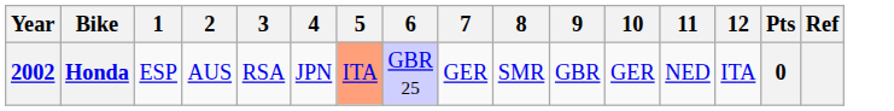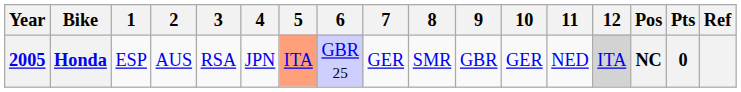 <table class="wikitable" style="text-align:center; font-size:90%">
 <tr>
 <th valign="middle">Year</th>
 <th valign="middle">Bike</th>
 <th>1</th>
 <th>2</th>
 <th>3</th>
 <th>4</th>
 <th>5</th>
 <th>6</th>
 <th>7</th>
 <th>8</th>
 <th>9</th>
 <th>10</th>
 <th>11</th>
 <th>12</th>
+<th>Pos</th>
 <th>Pts</th>
 <th>Ref</th>
 </tr>
 <tr>
-<th><a href='#'>2002</a></th>
+<th><a href='#'>2005</a></th>
 <th><a href='#'>Honda</a></th>
 <td><a href='#'>ESP</a><br></td>
 <td><a href='#'>AUS</a><br></td>
 <td><a href='#'>RSA</a><br></td>
 <td><a href='#'>JPN</a><br></td>
 <td style="background: lightsalmon;"><a href='#'>ITA</a><br></td>
 <td style="background:#CFCFFF;"><a href='#'>GBR</a><br><small>25</small></td>
 <td><a href='#'>GER</a><br></td>
 <td><a href='#'>SMR</a><br></td>
 <td><a href='#'>GBR</a><br></td>
 <td><a href='#'>GER</a><br></td>
 <td><a href='#'>NED</a><br></td>
-<td><a href='#'>ITA</a><br></td>
+<td style="background: lightgrey;"><a href='#'>ITA</a><br></td>
+<th>NC</th>
 <th>0</th>
 <th></th>
 </tr>
 </table>
